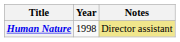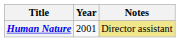 <table class="wikitable plainrowheaders sortable">
 <tr>
 <th scope="col">Title</th>
 <th scope="col">Year</th>
 <th scope="col" class="unsortable">Notes</th>
 </tr>
 <tr>
 <th scope=row><em><a href='#'>Human Nature</a></em></th>
-<td>1998</td>
+<td>2001</td>
 <td style="background: khaki;">Director assistant</td>
 </tr>
 </table>
